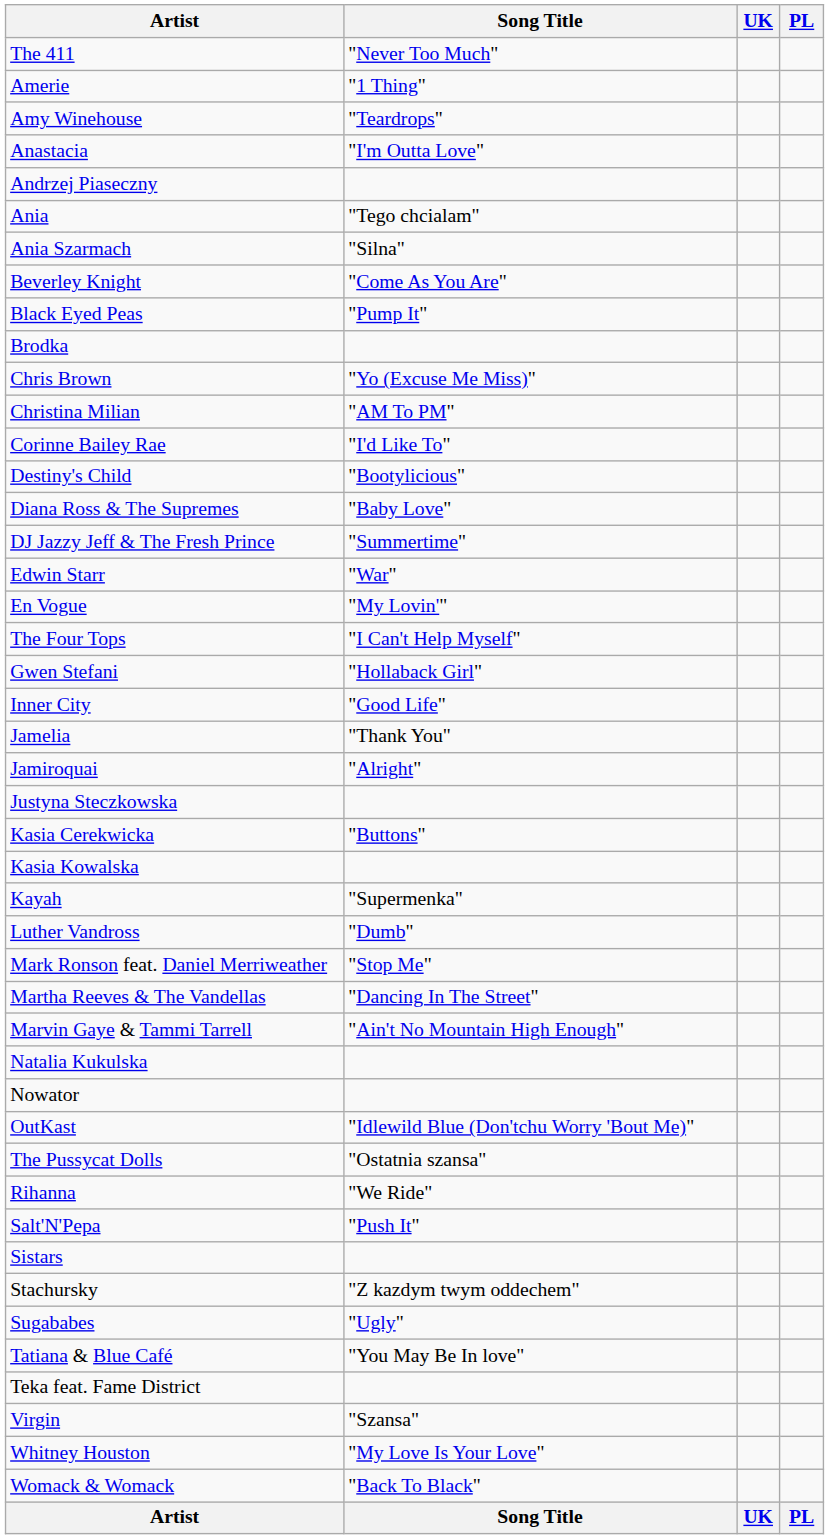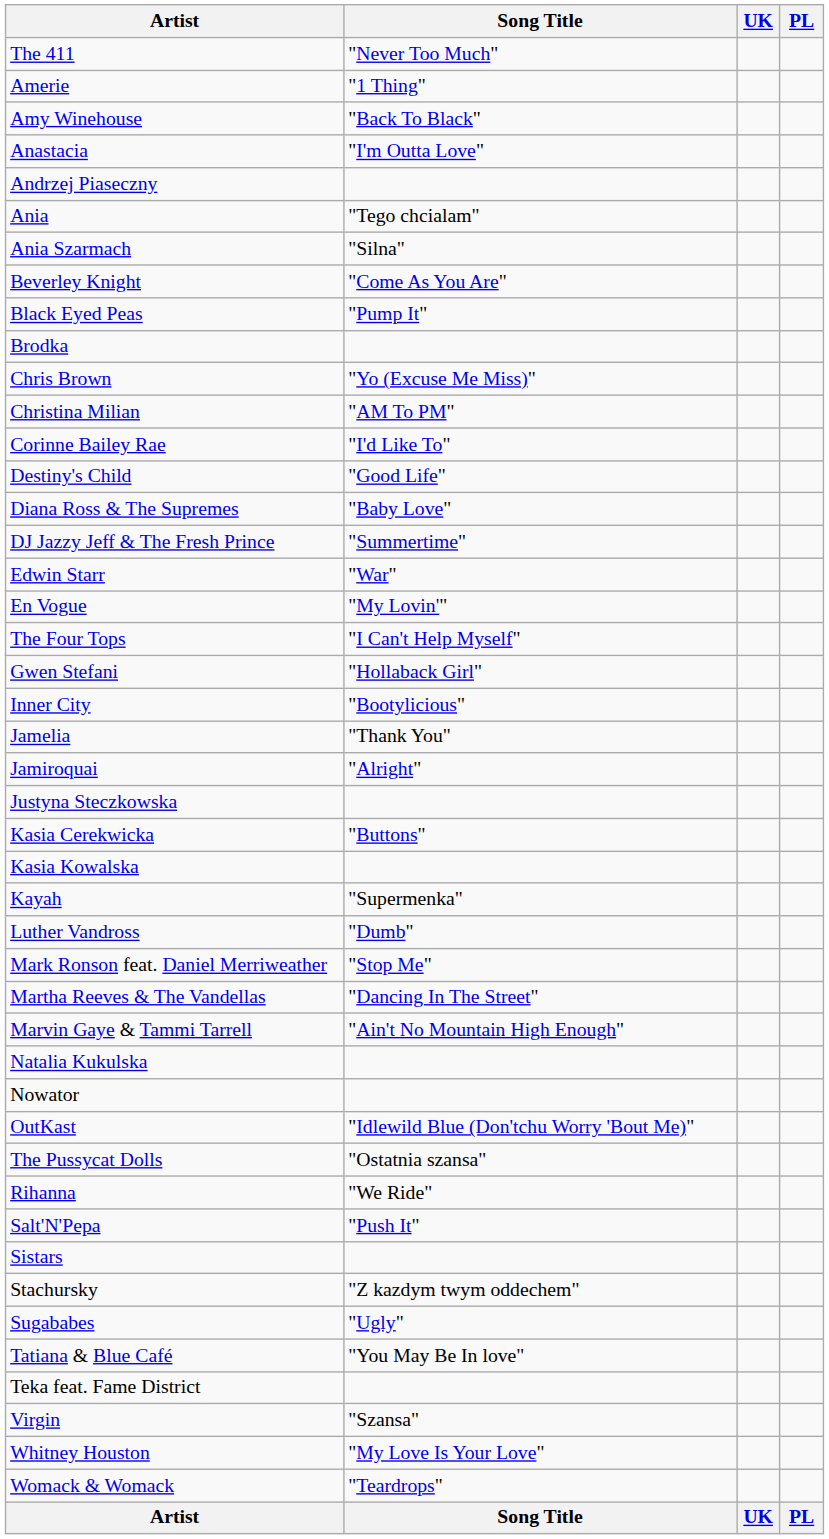 <table class="wikitable sortable" style="font-size:90%; text-align:left; margin: 5px;">
 <tr>
 <th style="width:240px;">Artist</th>
 <th style="width:280px;">Song Title</th>
 <th width=25px><a href='#'>UK</a></th>
 <th width=25px><a href='#'>PL</a></th>
 </tr>
 <tr>
 <td><a href='#'>The 411</a></td>
 <td>"<a href='#'>Never Too Much</a>"</td>
 <td></td>
 <td></td>
 </tr>
 <tr>
 <td><a href='#'>Amerie</a></td>
 <td>"<a href='#'>1 Thing</a>"</td>
 <td></td>
 <td></td>
 </tr>
 <tr>
 <td><a href='#'>Amy Winehouse</a></td>
-<td>"<a href='#'>Teardrops</a>"</td>
+<td>"<a href='#'>Back To Black</a>"</td>
 <td></td>
 <td></td>
 </tr>
 <tr>
 <td><a href='#'>Anastacia</a></td>
 <td>"<a href='#'>I'm Outta Love</a>"</td>
 <td></td>
 <td></td>
 </tr>
 <tr>
 <td><a href='#'>Andrzej Piaseczny</a></td>
 <td></td>
 <td></td>
 <td></td>
 </tr>
 <tr>
 <td><a href='#'>Ania</a></td>
 <td>"Tego chcialam"</td>
 <td></td>
 <td></td>
 </tr>
 <tr>
 <td><a href='#'>Ania Szarmach</a></td>
 <td>"Silna"</td>
 <td></td>
 <td></td>
 </tr>
 <tr>
 <td><a href='#'>Beverley Knight</a></td>
 <td>"<a href='#'>Come As You Are</a>"</td>
 <td></td>
 <td></td>
 </tr>
 <tr>
 <td><a href='#'>Black Eyed Peas</a></td>
 <td>"<a href='#'>Pump It</a>"</td>
 <td></td>
 <td></td>
 </tr>
 <tr>
 <td><a href='#'>Brodka</a></td>
 <td></td>
 <td></td>
 <td></td>
 </tr>
 <tr>
 <td><a href='#'>Chris Brown</a></td>
 <td>"<a href='#'>Yo (Excuse Me Miss)</a>"</td>
 <td></td>
 <td></td>
 </tr>
 <tr>
 <td><a href='#'>Christina Milian</a></td>
 <td>"<a href='#'>AM To PM</a>"</td>
 <td></td>
 <td></td>
 </tr>
 <tr>
 <td><a href='#'>Corinne Bailey Rae</a></td>
 <td>"<a href='#'>I'd Like To</a>"</td>
 <td></td>
 <td></td>
 </tr>
 <tr>
 <td><a href='#'>Destiny's Child</a></td>
-<td>"<a href='#'>Bootylicious</a>"</td>
+<td>"<a href='#'>Good Life</a>"</td>
 <td></td>
 <td></td>
 </tr>
 <tr>
 <td><a href='#'>Diana Ross & The Supremes</a></td>
 <td>"<a href='#'>Baby Love</a>"</td>
 <td></td>
 <td></td>
 </tr>
 <tr>
 <td><a href='#'>DJ Jazzy Jeff & The Fresh Prince</a></td>
 <td>"<a href='#'>Summertime</a>"</td>
 <td></td>
 <td></td>
 </tr>
 <tr>
 <td><a href='#'>Edwin Starr</a></td>
 <td>"<a href='#'>War</a>"</td>
 <td></td>
 <td></td>
 </tr>
 <tr>
 <td><a href='#'>En Vogue</a></td>
 <td>"<a href='#'>My Lovin'</a>"</td>
 <td></td>
 <td></td>
 </tr>
 <tr>
 <td><a href='#'>The Four Tops</a></td>
 <td>"<a href='#'>I Can't Help Myself</a>"</td>
 <td></td>
 <td></td>
 </tr>
 <tr>
 <td><a href='#'>Gwen Stefani</a></td>
 <td>"<a href='#'>Hollaback Girl</a>"</td>
 <td></td>
 <td></td>
 </tr>
 <tr>
 <td><a href='#'>Inner City</a></td>
-<td>"<a href='#'>Good Life</a>"</td>
+<td>"<a href='#'>Bootylicious</a>"</td>
 <td></td>
 <td></td>
 </tr>
 <tr>
 <td><a href='#'>Jamelia</a></td>
 <td>"Thank You"</td>
 <td></td>
 <td></td>
 </tr>
 <tr>
 <td><a href='#'>Jamiroquai</a></td>
 <td>"<a href='#'>Alright</a>"</td>
 <td></td>
 <td></td>
 </tr>
 <tr>
 <td><a href='#'>Justyna Steczkowska</a></td>
 <td></td>
 <td></td>
 <td></td>
 </tr>
 <tr>
 <td><a href='#'>Kasia Cerekwicka</a></td>
 <td>"<a href='#'>Buttons</a>"</td>
 <td></td>
 <td></td>
 </tr>
 <tr>
 <td><a href='#'>Kasia Kowalska</a></td>
 <td></td>
 <td></td>
 <td></td>
 </tr>
 <tr>
 <td><a href='#'>Kayah</a></td>
 <td>"Supermenka"</td>
 <td></td>
 <td></td>
 </tr>
 <tr>
 <td><a href='#'>Luther Vandross</a></td>
 <td>"<a href='#'>Dumb</a>"</td>
 <td></td>
 <td></td>
 </tr>
 <tr>
 <td><a href='#'>Mark Ronson</a> feat. <a href='#'>Daniel Merriweather</a></td>
 <td>"<a href='#'>Stop Me</a>"</td>
 <td></td>
 <td></td>
 </tr>
 <tr>
 <td><a href='#'>Martha Reeves & The Vandellas</a></td>
 <td>"<a href='#'>Dancing In The Street</a>"</td>
 <td></td>
 <td></td>
 </tr>
 <tr>
 <td><a href='#'>Marvin Gaye</a> & <a href='#'>Tammi Tarrell</a></td>
 <td>"<a href='#'>Ain't No Mountain High Enough</a>"</td>
 <td></td>
 <td></td>
 </tr>
 <tr>
 <td><a href='#'>Natalia Kukulska</a></td>
 <td></td>
 <td></td>
 <td></td>
 </tr>
 <tr>
 <td>Nowator</td>
 <td></td>
 <td></td>
 <td></td>
 </tr>
 <tr>
 <td><a href='#'>OutKast</a></td>
 <td>"<a href='#'>Idlewild Blue (Don'tchu Worry 'Bout Me)</a>"</td>
 <td></td>
 <td></td>
 </tr>
 <tr>
 <td><a href='#'>The Pussycat Dolls</a></td>
 <td>"Ostatnia szansa"</td>
 <td></td>
 <td></td>
 </tr>
 <tr>
 <td><a href='#'>Rihanna</a></td>
 <td>"We Ride"</td>
 <td></td>
 <td></td>
 </tr>
 <tr>
 <td><a href='#'>Salt'N'Pepa</a></td>
 <td>"<a href='#'>Push It</a>"</td>
 <td></td>
 <td></td>
 </tr>
 <tr>
 <td><a href='#'>Sistars</a></td>
 <td></td>
 <td></td>
 <td></td>
 </tr>
 <tr>
 <td>Stachursky</td>
 <td>"Z kazdym twym oddechem"</td>
 <td></td>
 <td></td>
 </tr>
 <tr>
 <td><a href='#'>Sugababes</a></td>
 <td>"<a href='#'>Ugly</a>"</td>
 <td></td>
 <td></td>
 </tr>
 <tr>
 <td><a href='#'>Tatiana</a> & <a href='#'>Blue Café</a></td>
 <td>"You May Be In love"</td>
 <td></td>
 <td></td>
 </tr>
 <tr>
 <td>Teka feat. Fame District</td>
 <td></td>
 <td></td>
 <td></td>
 </tr>
 <tr>
 <td><a href='#'>Virgin</a></td>
 <td>"Szansa"</td>
 <td></td>
 <td></td>
 </tr>
 <tr>
 <td><a href='#'>Whitney Houston</a></td>
 <td>"<a href='#'>My Love Is Your Love</a>"</td>
 <td></td>
 <td></td>
 </tr>
 <tr>
 <td><a href='#'>Womack & Womack</a></td>
-<td>"<a href='#'>Back To Black</a>"</td>
+<td>"<a href='#'>Teardrops</a>"</td>
 <td></td>
 <td></td>
 </tr>
 <tr class="sortbottom">
 <th>Artist</th>
 <th>Song Title</th>
 <th><a href='#'>UK</a></th>
 <th><a href='#'>PL</a></th>
 </tr>
 </table>
